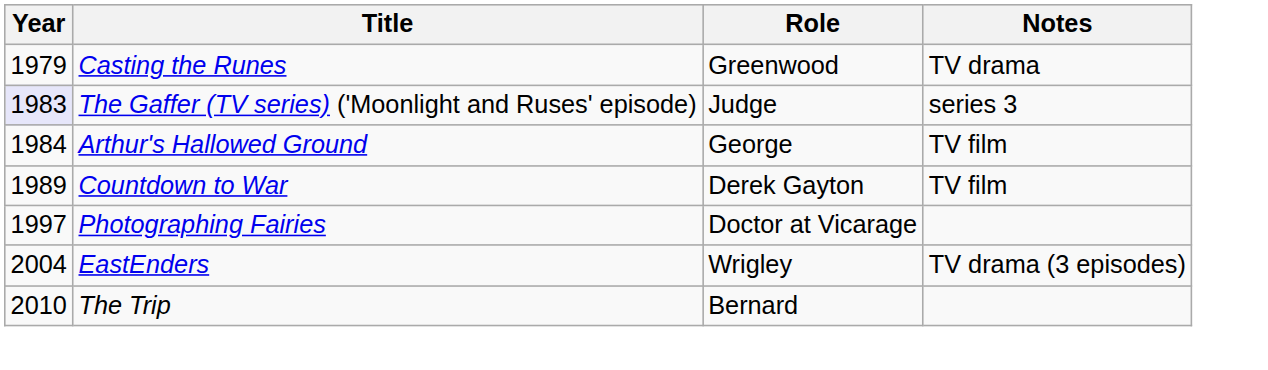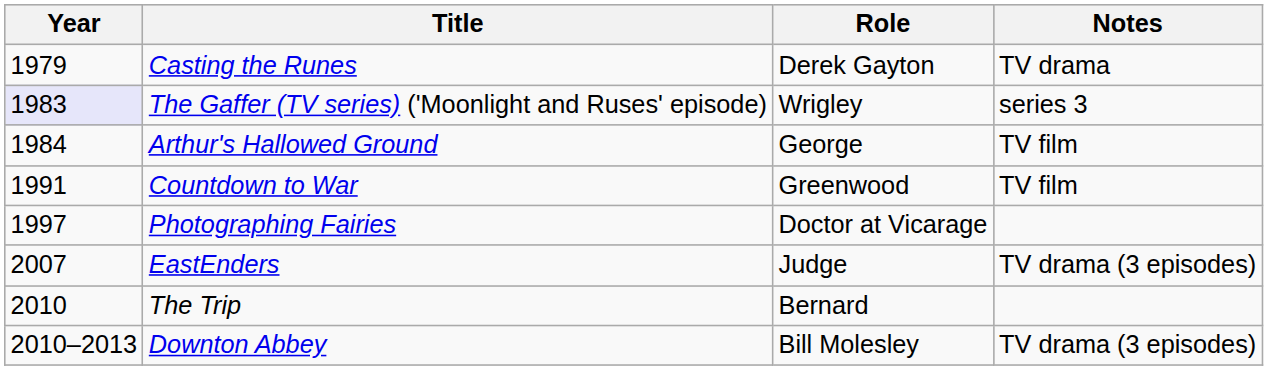 <table class="wikitable">
 <tr>
 <th>Year</th>
 <th>Title</th>
 <th>Role</th>
 <th>Notes</th>
 </tr>
 <tr>
 <td>1979</td>
 <td><em><a href='#'>Casting the Runes</a></em></td>
-<td>Greenwood</td>
+<td>Derek Gayton</td>
 <td>TV drama</td>
 </tr>
 <tr>
 <td style="background: lavender;">1983</td>
 <td><em><a href='#'>The Gaffer (TV series)</a></em> ('Moonlight and Ruses' episode)</td>
-<td>Judge</td>
+<td>Wrigley</td>
 <td>series 3</td>
 </tr>
 <tr>
 <td>1984</td>
 <td><em><a href='#'>Arthur's Hallowed Ground</a></em></td>
 <td>George</td>
 <td>TV film</td>
 </tr>
 <tr>
-<td>1989</td>
+<td>1991</td>
 <td><em><a href='#'>Countdown to War</a></em></td>
-<td>Derek Gayton</td>
+<td>Greenwood</td>
 <td>TV film</td>
 </tr>
 <tr>
 <td>1997</td>
 <td><em><a href='#'>Photographing Fairies</a></em></td>
 <td>Doctor at Vicarage</td>
 <td></td>
 </tr>
 <tr>
-<td>2004</td>
+<td>2007</td>
 <td><em><a href='#'>EastEnders</a></em></td>
-<td>Wrigley</td>
+<td>Judge</td>
 <td>TV drama (3 episodes)</td>
 </tr>
 <tr>
 <td>2010</td>
 <td><em>The Trip</em></td>
 <td>Bernard</td>
 <td></td>
 </tr>
+<tr>
+<td>2010–2013</td>
+<td><em><a href='#'>Downton Abbey</a></em></td>
+<td>Bill Molesley</td>
+<td>TV drama (3 episodes)</td>
+</tr>
 </table>
